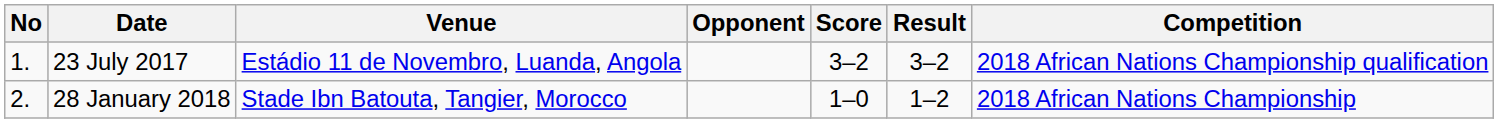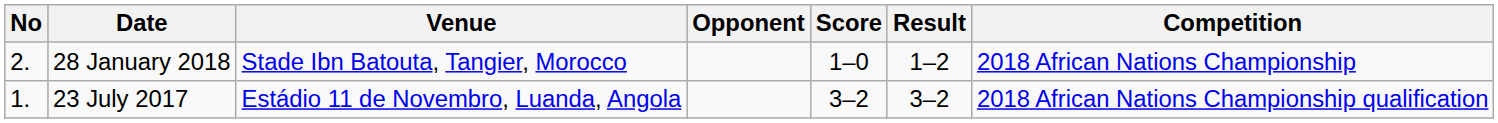 <table class="wikitable">
 <tr>
 <th>No</th>
 <th>Date</th>
 <th>Venue</th>
 <th>Opponent</th>
 <th>Score</th>
 <th>Result</th>
 <th>Competition</th>
 </tr>
 <tr>
+<td>2.</td>
+<td>28 January 2018</td>
+<td><a href='#'>Stade Ibn Batouta</a>, <a href='#'>Tangier</a>, <a href='#'>Morocco</a></td>
+<td></td>
+<td align="center">1–0</td>
+<td align="center">1–2 </td>
+<td><a href='#'>2018 African Nations Championship</a></td>
+</tr>
+<tr>
 <td>1.</td>
 <td>23 July 2017</td>
 <td><a href='#'>Estádio 11 de Novembro</a>, <a href='#'>Luanda</a>, <a href='#'>Angola</a></td>
 <td></td>
 <td align="center">3–2</td>
 <td align="center">3–2</td>
 <td><a href='#'>2018 African Nations Championship qualification</a></td>
 </tr>
-<tr>
-<td>2.</td>
-<td>28 January 2018</td>
-<td><a href='#'>Stade Ibn Batouta</a>, <a href='#'>Tangier</a>, <a href='#'>Morocco</a></td>
-<td></td>
-<td align="center">1–0</td>
-<td align="center">1–2 </td>
-<td><a href='#'>2018 African Nations Championship</a></td>
-</tr>
 </table>
